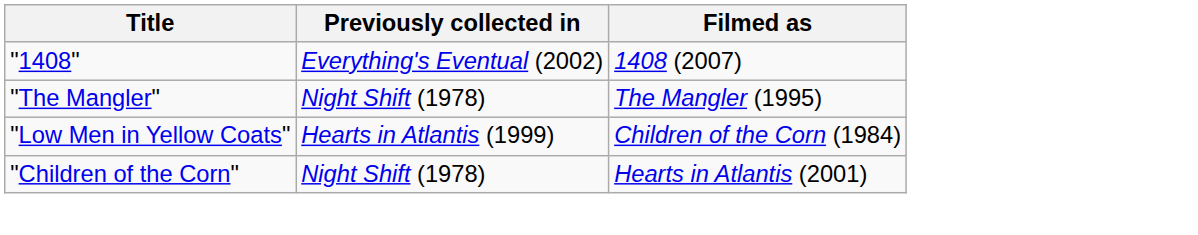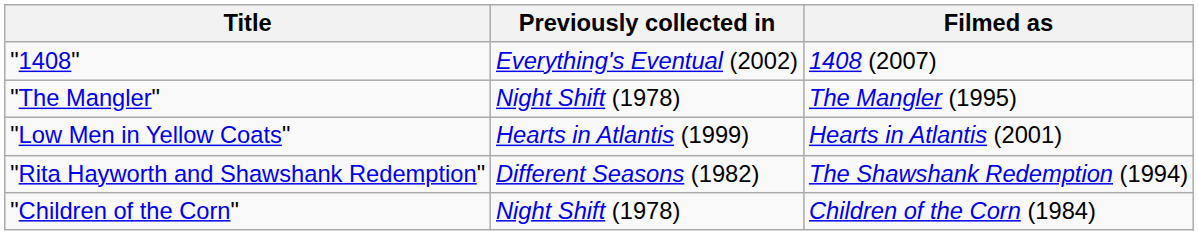 <table class="wikitable">
 <tr>
 <th>Title</th>
 <th>Previously collected in</th>
 <th>Filmed as</th>
 </tr>
 <tr>
 <td>"<a href='#'>1408</a>"</td>
 <td><em><a href='#'>Everything's Eventual</a></em> (2002)</td>
 <td><em><a href='#'>1408</a></em> (2007)</td>
 </tr>
 <tr>
 <td>"<a href='#'>The Mangler</a>"</td>
 <td><em><a href='#'>Night Shift</a></em> (1978)</td>
 <td><em><a href='#'>The Mangler</a></em> (1995)</td>
 </tr>
 <tr>
 <td>"<a href='#'>Low Men in Yellow Coats</a>"</td>
 <td><em><a href='#'>Hearts in Atlantis</a></em> (1999)</td>
-<td><em><a href='#'>Children of the Corn</a></em> (1984)</td>
+<td><em><a href='#'>Hearts in Atlantis</a></em> (2001)</td>
+</tr>
+<tr>
+<td>"<a href='#'>Rita Hayworth and Shawshank Redemption</a>"</td>
+<td><em><a href='#'>Different Seasons</a></em> (1982)</td>
+<td><em><a href='#'>The Shawshank Redemption</a></em> (1994)</td>
 </tr>
 <tr>
 <td>"<a href='#'>Children of the Corn</a>"</td>
 <td><em><a href='#'>Night Shift</a></em> (1978)</td>
-<td><em><a href='#'>Hearts in Atlantis</a></em> (2001)</td>
+<td><em><a href='#'>Children of the Corn</a></em> (1984)</td>
 </tr>
 </table>
